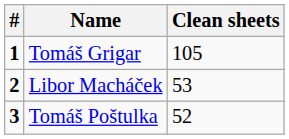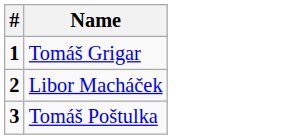 <table class="wikitable">
 <tr>
 <th>#</th>
 <th>Name</th>
-<th>Clean sheets</th>
 </tr>
 <tr>
 <td><strong>1</strong></td>
 <td> <a href='#'>Tomáš Grigar</a></td>
-<td>105</td>
 </tr>
 <tr>
 <td><strong>2</strong></td>
 <td> <a href='#'>Libor Macháček</a></td>
-<td>53</td>
 </tr>
 <tr>
 <td><strong>3</strong></td>
 <td> <a href='#'>Tomáš Poštulka</a></td>
-<td>52</td>
 </tr>
 </table>
